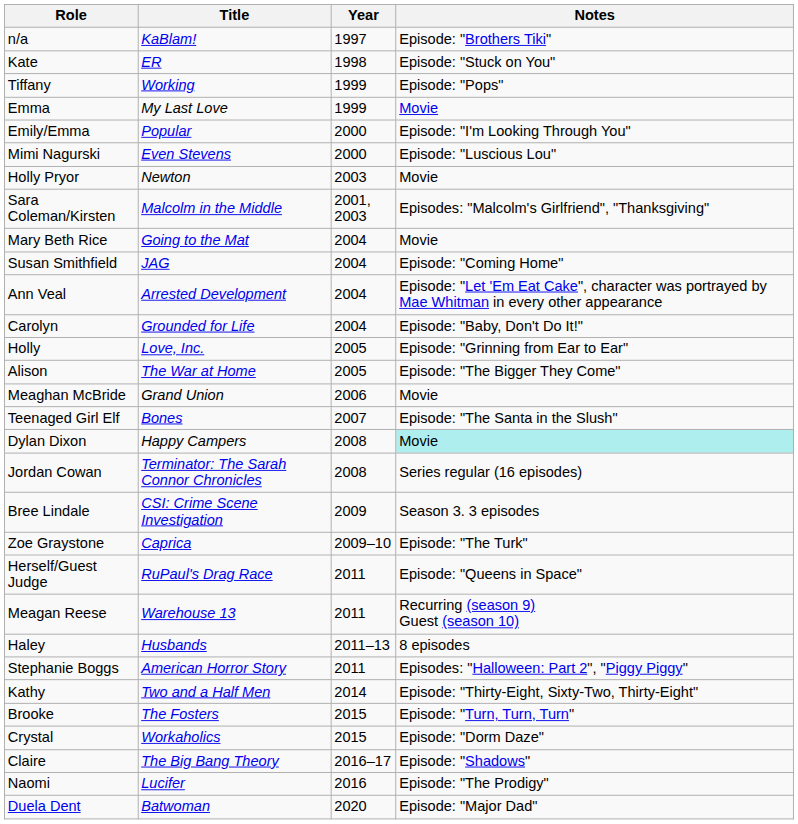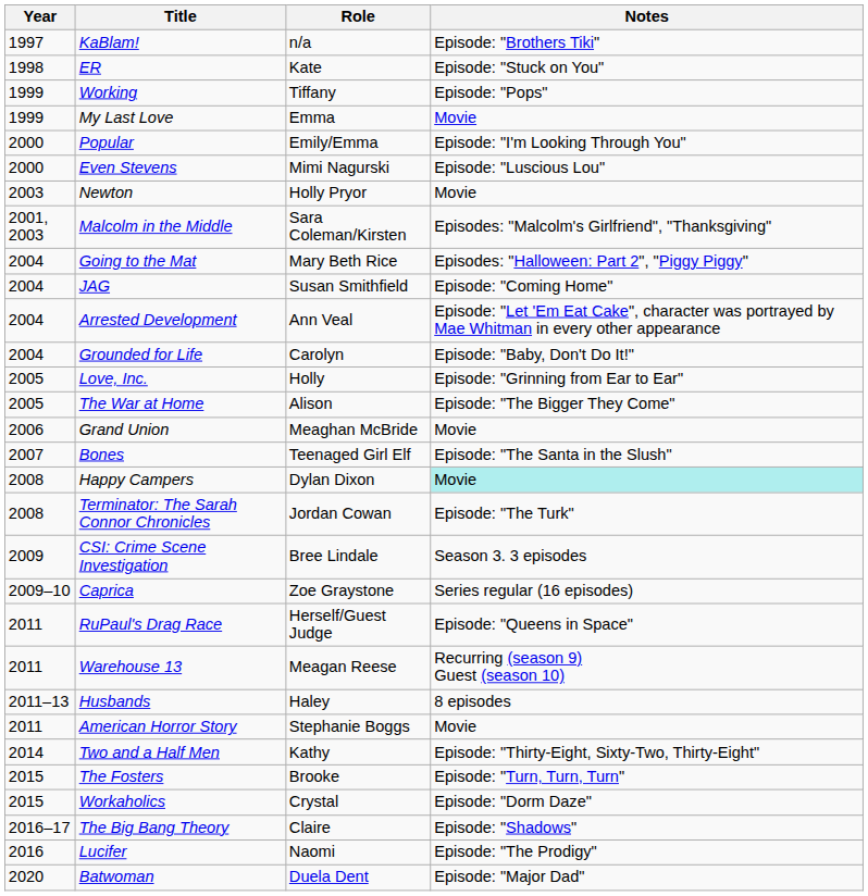 <table class="wikitable sortable">
 <tr>
+<th>Year</th>
+<th>Title</th>
 <th>Role</th>
-<th>Title</th>
-<th>Year</th>
 <th scope="col" class="unsortable">Notes</th>
 </tr>
 <tr>
+<td>1997</td>
+<td><em><a href='#'>KaBlam!</a></em></td>
 <td>n/a</td>
-<td><em><a href='#'>KaBlam!</a></em></td>
-<td>1997</td>
 <td>Episode: "<a href='#'>Brothers Tiki</a>"</td>
 </tr>
 <tr>
+<td>1998</td>
+<td><em><a href='#'>ER</a></em></td>
 <td>Kate</td>
-<td><em><a href='#'>ER</a></em></td>
-<td>1998</td>
 <td>Episode: "Stuck on You"</td>
 </tr>
 <tr>
+<td>1999</td>
+<td><em><a href='#'>Working</a></em></td>
 <td>Tiffany</td>
-<td><em><a href='#'>Working</a></em></td>
-<td>1999</td>
 <td>Episode: "Pops"</td>
 </tr>
 <tr>
+<td>1999</td>
+<td><em>My Last Love</em></td>
 <td>Emma</td>
-<td><em>My Last Love</em></td>
-<td>1999</td>
 <td><a href='#'>Movie</a></td>
 </tr>
 <tr>
+<td>2000</td>
+<td><em><a href='#'>Popular</a></em></td>
 <td>Emily/Emma</td>
-<td><em><a href='#'>Popular</a></em></td>
-<td>2000</td>
 <td>Episode: "I'm Looking Through You"</td>
 </tr>
 <tr>
+<td>2000</td>
+<td><em><a href='#'>Even Stevens</a></em></td>
 <td>Mimi Nagurski</td>
-<td><em><a href='#'>Even Stevens</a></em></td>
-<td>2000</td>
 <td>Episode: "Luscious Lou"</td>
 </tr>
 <tr>
+<td>2003</td>
+<td><em>Newton</em></td>
 <td>Holly Pryor</td>
-<td><em>Newton</em></td>
-<td>2003</td>
 <td>Movie</td>
 </tr>
 <tr>
+<td>2001, 2003</td>
+<td><em><a href='#'>Malcolm in the Middle</a></em></td>
 <td>Sara Coleman/Kirsten</td>
-<td><em><a href='#'>Malcolm in the Middle</a></em></td>
-<td>2001, 2003</td>
 <td>Episodes: "Malcolm's Girlfriend", "Thanksgiving"</td>
 </tr>
 <tr>
+<td>2004</td>
+<td><em><a href='#'>Going to the Mat</a></em></td>
 <td>Mary Beth Rice</td>
-<td><em><a href='#'>Going to the Mat</a></em></td>
+<td>Episodes: "<a href='#'>Halloween: Part 2</a>", "<a href='#'>Piggy Piggy</a>"</td>
+</tr>
+<tr>
 <td>2004</td>
+<td><em><a href='#'>JAG</a></em></td>
+<td>Susan Smithfield</td>
+<td>Episode: "Coming Home"</td>
+</tr>
+<tr>
+<td>2004</td>
+<td><em><a href='#'>Arrested Development</a></em></td>
+<td>Ann Veal</td>
+<td>Episode: "<a href='#'>Let 'Em Eat Cake</a>", character was portrayed by <a href='#'>Mae Whitman</a> in every other appearance</td>
+</tr>
+<tr>
+<td>2004</td>
+<td><em><a href='#'>Grounded for Life</a></em></td>
+<td>Carolyn</td>
+<td>Episode: "Baby, Don't Do It!"</td>
+</tr>
+<tr>
+<td>2005</td>
+<td><em><a href='#'>Love, Inc.</a></em></td>
+<td>Holly</td>
+<td>Episode: "Grinning from Ear to Ear"</td>
+</tr>
+<tr>
+<td>2005</td>
+<td><em><a href='#'>The War at Home</a></em></td>
+<td>Alison</td>
+<td>Episode: "The Bigger They Come"</td>
+</tr>
+<tr>
+<td>2006</td>
+<td><em>Grand Union</em></td>
+<td>Meaghan McBride</td>
 <td>Movie</td>
 </tr>
 <tr>
-<td>Susan Smithfield</td>
-<td><em><a href='#'>JAG</a></em></td>
-<td>2004</td>
-<td>Episode: "Coming Home"</td>
+<td>2007</td>
+<td><em><a href='#'>Bones</a></em></td>
+<td>Teenaged Girl Elf</td>
+<td>Episode: "The Santa in the Slush"</td>
 </tr>
 <tr>
-<td>Ann Veal</td>
-<td><em><a href='#'>Arrested Development</a></em></td>
-<td>2004</td>
-<td>Episode: "<a href='#'>Let 'Em Eat Cake</a>", character was portrayed by <a href='#'>Mae Whitman</a> in every other appearance</td>
+<td>2008</td>
+<td><em>Happy Campers</em></td>
+<td>Dylan Dixon</td>
+<td style="background: paleturquoise;">Movie</td>
 </tr>
 <tr>
-<td>Carolyn</td>
-<td><em><a href='#'>Grounded for Life</a></em></td>
-<td>2004</td>
-<td>Episode: "Baby, Don't Do It!"</td>
+<td>2008</td>
+<td><em><a href='#'>Terminator: The Sarah Connor Chronicles</a></em></td>
+<td>Jordan Cowan</td>
+<td>Episode: "The Turk"</td>
 </tr>
 <tr>
-<td>Holly</td>
-<td><em><a href='#'>Love, Inc.</a></em></td>
-<td>2005</td>
-<td>Episode: "Grinning from Ear to Ear"</td>
+<td>2009</td>
+<td><em><a href='#'>CSI: Crime Scene Investigation</a></em></td>
+<td>Bree Lindale</td>
+<td>Season 3. 3 episodes</td>
 </tr>
 <tr>
-<td>Alison</td>
-<td><em><a href='#'>The War at Home</a></em></td>
-<td>2005</td>
-<td>Episode: "The Bigger They Come"</td>
+<td>2009–10</td>
+<td><em><a href='#'>Caprica</a></em></td>
+<td>Zoe Graystone</td>
+<td>Series regular (16 episodes)</td>
 </tr>
 <tr>
-<td>Meaghan McBride</td>
-<td><em>Grand Union</em></td>
-<td>2006</td>
+<td>2011</td>
+<td><em><a href='#'>RuPaul's Drag Race</a></em></td>
+<td>Herself/Guest Judge</td>
+<td>Episode: "Queens in Space"</td>
+</tr>
+<tr>
+<td>2011</td>
+<td><em><a href='#'>Warehouse 13</a></em></td>
+<td>Meagan Reese</td>
+<td>Recurring <a href='#'>(season 9)</a><br>Guest <a href='#'>(season 10)</a></td>
+</tr>
+<tr>
+<td>2011–13</td>
+<td><em><a href='#'>Husbands</a></em></td>
+<td>Haley</td>
+<td>8 episodes</td>
+</tr>
+<tr>
+<td>2011</td>
+<td><em><a href='#'>American Horror Story</a></em></td>
+<td>Stephanie Boggs</td>
 <td>Movie</td>
 </tr>
 <tr>
-<td>Teenaged Girl Elf</td>
-<td><em><a href='#'>Bones</a></em></td>
-<td>2007</td>
-<td>Episode: "The Santa in the Slush"</td>
-</tr>
-<tr>
-<td>Dylan Dixon</td>
-<td><em>Happy Campers</em></td>
-<td>2008</td>
-<td style="background: paleturquoise;">Movie</td>
-</tr>
-<tr>
-<td>Jordan Cowan</td>
-<td><em><a href='#'>Terminator: The Sarah Connor Chronicles</a></em></td>
-<td>2008</td>
-<td>Series regular (16 episodes)</td>
-</tr>
-<tr>
-<td>Bree Lindale</td>
-<td><em><a href='#'>CSI: Crime Scene Investigation</a></em></td>
-<td>2009</td>
-<td>Season 3. 3 episodes</td>
-</tr>
-<tr>
-<td>Zoe Graystone</td>
-<td><em><a href='#'>Caprica</a></em></td>
-<td>2009–10</td>
-<td>Episode: "The Turk"</td>
-</tr>
-<tr>
-<td>Herself/Guest Judge</td>
-<td><em><a href='#'>RuPaul's Drag Race</a></em></td>
-<td>2011</td>
-<td>Episode: "Queens in Space"</td>
-</tr>
-<tr>
-<td>Meagan Reese</td>
-<td><em><a href='#'>Warehouse 13</a></em></td>
-<td>2011</td>
-<td>Recurring <a href='#'>(season 9)</a><br>Guest <a href='#'>(season 10)</a></td>
-</tr>
-<tr>
-<td>Haley</td>
-<td><em><a href='#'>Husbands</a></em></td>
-<td>2011–13</td>
-<td>8 episodes</td>
-</tr>
-<tr>
-<td>Stephanie Boggs</td>
-<td><em><a href='#'>American Horror Story</a></em></td>
-<td>2011</td>
-<td>Episodes: "<a href='#'>Halloween: Part 2</a>", "<a href='#'>Piggy Piggy</a>"</td>
-</tr>
-<tr>
+<td>2014</td>
+<td><em><a href='#'>Two and a Half Men</a></em></td>
 <td>Kathy</td>
-<td><em><a href='#'>Two and a Half Men</a></em></td>
-<td>2014</td>
 <td>Episode: "Thirty-Eight, Sixty-Two, Thirty-Eight"</td>
 </tr>
 <tr>
+<td>2015</td>
+<td><em><a href='#'>The Fosters</a></em></td>
 <td>Brooke</td>
-<td><em><a href='#'>The Fosters</a></em></td>
-<td>2015</td>
 <td>Episode: "<a href='#'>Turn, Turn, Turn</a>"</td>
 </tr>
 <tr>
+<td>2015</td>
+<td><em><a href='#'>Workaholics</a></em></td>
 <td>Crystal</td>
-<td><em><a href='#'>Workaholics</a></em></td>
-<td>2015</td>
 <td>Episode: "Dorm Daze"</td>
 </tr>
 <tr>
+<td>2016–17</td>
+<td><em><a href='#'>The Big Bang Theory</a></em></td>
 <td>Claire</td>
-<td><em><a href='#'>The Big Bang Theory</a></em></td>
-<td>2016–17</td>
 <td>Episode: "<a href='#'>Shadows</a>"</td>
 </tr>
 <tr>
+<td>2016</td>
+<td><em><a href='#'>Lucifer</a></em></td>
 <td>Naomi</td>
-<td><em><a href='#'>Lucifer</a></em></td>
-<td>2016</td>
 <td>Episode: "The Prodigy"</td>
 </tr>
 <tr>
+<td>2020</td>
+<td><em><a href='#'>Batwoman</a></em></td>
 <td><a href='#'>Duela Dent</a></td>
-<td><em><a href='#'>Batwoman</a></em></td>
-<td>2020</td>
 <td>Episode: "Major Dad"</td>
 </tr>
 </table>
